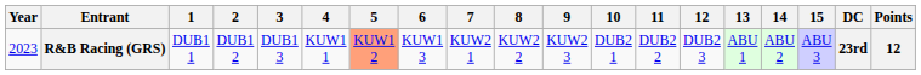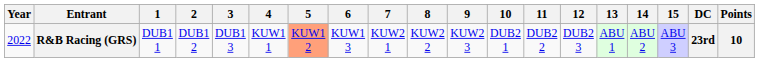 <table class="wikitable" style="text-align:center; font-size:85%;">
 <tr>
 <th>Year</th>
 <th>Entrant</th>
 <th>1</th>
 <th>2</th>
 <th>3</th>
 <th>4</th>
 <th>5</th>
 <th>6</th>
 <th>7</th>
 <th>8</th>
 <th>9</th>
 <th>10</th>
 <th>11</th>
 <th>12</th>
 <th>13</th>
 <th>14</th>
 <th>15</th>
 <th>DC</th>
 <th>Points</th>
 </tr>
 <tr>
-<td><a href='#'>2023</a></td>
+<td><a href='#'>2022</a></td>
 <th nowrap>R&B Racing (GRS)</th>
 <td><a href='#'>DUB1<br>1</a></td>
 <td><a href='#'>DUB1<br>2</a></td>
 <td><a href='#'>DUB1<br>3</a></td>
 <td><a href='#'>KUW1<br>1</a></td>
 <td style="background: lightsalmon;"><a href='#'>KUW1<br>2</a></td>
 <td><a href='#'>KUW1<br>3</a></td>
 <td><a href='#'>KUW2<br>1</a></td>
 <td><a href='#'>KUW2<br>2</a></td>
 <td><a href='#'>KUW2<br>3</a></td>
 <td><a href='#'>DUB2<br>1</a></td>
 <td><a href='#'>DUB2<br>2</a></td>
 <td><a href='#'>DUB2<br>3</a></td>
 <td style="background:#DFFFDF"><a href='#'>ABU<br>1</a><br></td>
 <td style="background:#DFFFDF"><a href='#'>ABU<br>2</a><br></td>
 <td style="background:#CFCFFF"><a href='#'>ABU<br>3</a><br></td>
 <th>23rd</th>
-<th>12</th>
+<th>10</th>
 </tr>
 </table>
